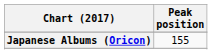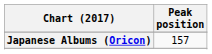 <table class="wikitable sortable plainrowheaders" style="text-align:center">
 <tr>
 <th scope="col">Chart (2017)</th>
 <th scope="col">Peak<br> position</th>
 </tr>
 <tr>
 </tr>
 <tr>
 </tr>
 <tr>
 </tr>
 <tr>
 </tr>
 <tr>
 </tr>
 <tr>
 </tr>
 <tr>
 </tr>
 <tr>
 </tr>
 <tr>
 <th scope="row">Japanese Albums (<a href='#'>Oricon</a>)</th>
-<td>155</td>
+<td>157</td>
 </tr>
 <tr>
 </tr>
 <tr>
 </tr>
 <tr>
 </tr>
 <tr>
 </tr>
 <tr>
 </tr>
 <tr>
 </tr>
 <tr>
 </tr>
 <tr>
 </tr>
 </table>
